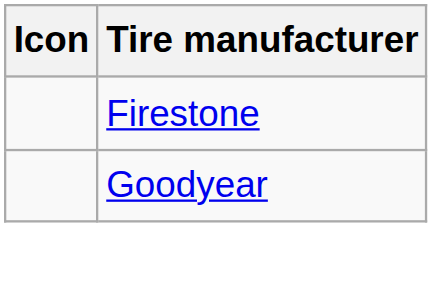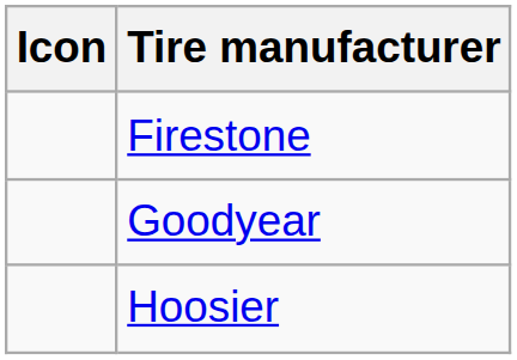 <table class="wikitable plainrowheaders" style="font-size:1.00em; line-height:1.5em;">
 <tr>
 <th scope="col">Icon</th>
 <th scope="col">Tire manufacturer</th>
 </tr>
 <tr>
 <td align=center></td>
 <td><a href='#'>Firestone</a></td>
 </tr>
 <tr>
 <td align=center></td>
 <td><a href='#'>Goodyear</a></td>
 </tr>
+<tr>
+<td align=center></td>
+<td><a href='#'>Hoosier</a></td>
+</tr>
 </table>
